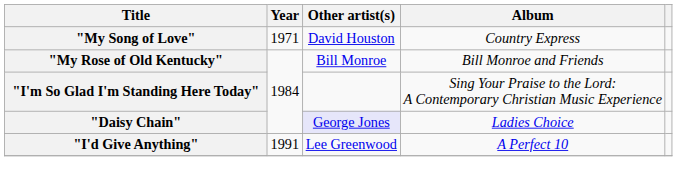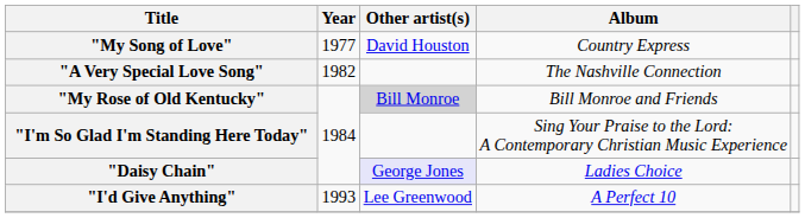 <table class="wikitable plainrowheaders" style="text-align:center;">
 <tr>
 <th scope="col" style="width:18em;">Title</th>
 <th scope="col">Year</th>
 <th scope="col">Other artist(s)</th>
 <th scope="col">Album</th>
 <th scope="col"></th>
 </tr>
 <tr>
 <th scope="row">"My Song of Love"</th>
-<td>1971</td>
+<td>1977</td>
 <td><a href='#'>David Houston</a></td>
 <td><em>Country Express</em></td>
 <td></td>
 </tr>
 <tr>
+<th scope="row">"A Very Special Love Song"</th>
+<td>1982</td>
+<td></td>
+<td><em>The Nashville Connection</em></td>
+<td></td>
+</tr>
+<tr>
 <th scope="row">"My Rose of Old Kentucky"</th>
 <td rowspan="3">1984</td>
-<td><a href='#'>Bill Monroe</a></td>
+<td style="background: lightgrey;"><a href='#'>Bill Monroe</a></td>
 <td><em>Bill Monroe and Friends</em></td>
 <td></td>
 </tr>
 <tr>
 <th scope="row">"I'm So Glad I'm Standing Here Today"</th>
 <td></td>
 <td><em>Sing Your Praise to the Lord:<br>A Contemporary Christian Music Experience</em></td>
 <td></td>
 </tr>
 <tr>
 <th scope="row">"Daisy Chain"</th>
 <td style="background: lavender;"><a href='#'>George Jones</a></td>
 <td><em><a href='#'>Ladies Choice</a></em></td>
 <td></td>
 </tr>
 <tr>
 <th scope="row">"I'd Give Anything"</th>
-<td>1991</td>
+<td>1993</td>
 <td><a href='#'>Lee Greenwood</a></td>
 <td><em><a href='#'>A Perfect 10</a></em></td>
 <td></td>
 </tr>
 <tr>
 </tr>
 </table>
